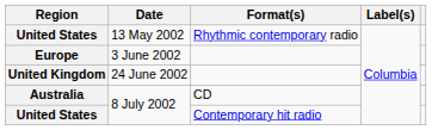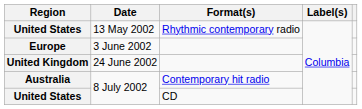 <table class="wikitable plainrowheaders">
 <tr>
 <th scope="col">Region</th>
 <th scope="col">Date</th>
 <th scope="col">Format(s)</th>
 <th scope="col">Label(s)</th>
 <th scope="col"></th>
 </tr>
 <tr>
 <th scope="row">United States</th>
 <td>13 May 2002</td>
 <td><a href='#'>Rhythmic contemporary</a> radio</td>
 <td rowspan="5"><a href='#'>Columbia</a></td>
 <td></td>
 </tr>
 <tr>
 <th scope="row">Europe</th>
 <td>3 June 2002</td>
 <td></td>
 <td></td>
 </tr>
 <tr>
 <th scope="row">United Kingdom</th>
 <td>24 June 2002</td>
 <td></td>
 <td></td>
 </tr>
 <tr>
 <th scope="row">Australia</th>
 <td rowspan="2">8 July 2002</td>
-<td>CD</td>
+<td><a href='#'>Contemporary hit radio</a></td>
 <td></td>
 </tr>
 <tr>
 <th scope="row">United States</th>
-<td><a href='#'>Contemporary hit radio</a></td>
+<td>CD</td>
 <td></td>
 </tr>
 </table>
